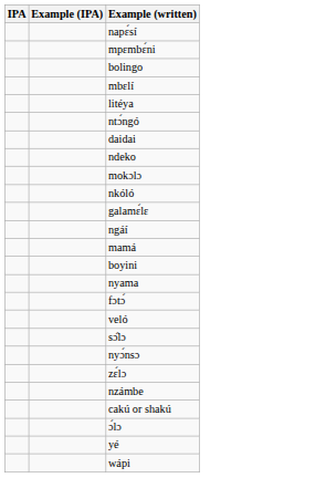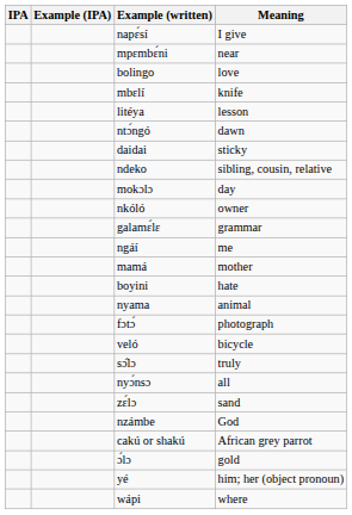 <table class="wikitable">
 <tr>
 <th>IPA</th>
 <th>Example (IPA)</th>
 <th>Example (written)</th>
+<th>Meaning</th>
 </tr>
 <tr>
 <td style="font-size: larger;"></td>
 <td></td>
 <td>napɛ́sí</td>
+<td>I give</td>
 </tr>
 <tr>
 <td style="font-size: larger;"></td>
 <td></td>
 <td>mpɛmbɛ́ni</td>
+<td>near</td>
 </tr>
 <tr>
 <td style="font-size: larger;"></td>
 <td></td>
 <td>bolingo</td>
+<td>love</td>
 </tr>
 <tr>
 <td style="font-size: larger;"></td>
 <td></td>
 <td>mbɛlí</td>
+<td>knife</td>
 </tr>
 <tr>
 <td style="font-size: larger;"></td>
 <td></td>
 <td>litéya</td>
+<td>lesson</td>
 </tr>
 <tr>
 <td style="font-size: larger;"></td>
 <td></td>
 <td>ntɔ́ngó</td>
+<td>dawn</td>
 </tr>
 <tr>
 <td style="font-size: larger;"></td>
 <td></td>
 <td>daidai</td>
+<td>sticky</td>
 </tr>
 <tr>
 <td style="font-size: larger;"></td>
 <td></td>
 <td>ndeko</td>
+<td>sibling, cousin, relative</td>
 </tr>
 <tr>
 <td style="font-size: larger;"></td>
 <td></td>
 <td>mokɔlɔ</td>
+<td>day</td>
 </tr>
 <tr>
 <td style="font-size: larger;"></td>
 <td></td>
 <td>nkóló</td>
+<td>owner</td>
 </tr>
 <tr>
 <td style="font-size: larger;"></td>
 <td></td>
 <td>galamɛ́lɛ</td>
+<td>grammar</td>
 </tr>
 <tr>
 <td style="font-size: larger;"></td>
 <td></td>
 <td>ngáí</td>
+<td>me</td>
 </tr>
 <tr>
 <td style="font-size: larger;"></td>
 <td></td>
 <td>mamá</td>
+<td>mother</td>
 </tr>
 <tr>
 <td style="font-size: larger;"></td>
 <td></td>
 <td>boyini</td>
+<td>hate</td>
 </tr>
 <tr>
 <td style="font-size: larger;"></td>
 <td></td>
 <td>nyama</td>
+<td>animal</td>
 </tr>
 <tr>
 <td style="font-size: larger;"></td>
 <td></td>
 <td>fɔtɔ́</td>
+<td>photograph</td>
 </tr>
 <tr>
 <td style="font-size: larger;"></td>
 <td></td>
 <td>veló</td>
+<td>bicycle</td>
 </tr>
 <tr>
 <td style="font-size: larger;"></td>
 <td></td>
 <td>sɔ̂lɔ</td>
+<td>truly</td>
 </tr>
 <tr>
 <td style="font-size: larger;"></td>
 <td></td>
 <td>nyɔ́nsɔ</td>
+<td>all</td>
 </tr>
 <tr>
 <td style="font-size: larger;"></td>
 <td></td>
 <td>zɛ́lɔ</td>
+<td>sand</td>
 </tr>
 <tr>
 <td style="font-size: larger;"></td>
 <td></td>
 <td>nzámbe</td>
+<td>God</td>
 </tr>
 <tr>
 <td style="font-size: larger;"></td>
 <td></td>
 <td>cakú or shakú</td>
+<td>African grey parrot</td>
 </tr>
 <tr>
 <td style="font-size: larger;"></td>
 <td></td>
 <td>ɔ́lɔ</td>
+<td>gold</td>
 </tr>
 <tr>
 <td style="font-size: larger;"></td>
 <td></td>
 <td>yé</td>
+<td>him; her (object pronoun)</td>
 </tr>
 <tr>
 <td style="font-size: larger;"></td>
 <td></td>
 <td>wápi</td>
+<td>where</td>
 </tr>
 </table>
